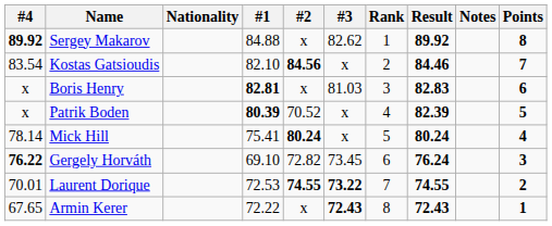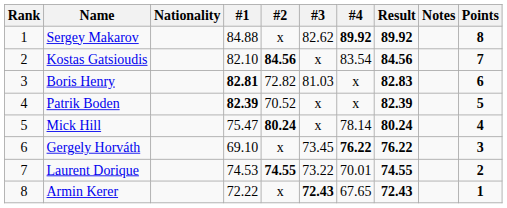 <table class="wikitable sortable" style="text-align:center">
 <tr>
-<th>#4</th>
+<th>Rank</th>
 <th>Name</th>
 <th>Nationality</th>
 <th>#1</th>
 <th>#2</th>
 <th>#3</th>
-<th>Rank</th>
+<th>#4</th>
 <th>Result</th>
 <th>Notes</th>
 <th>Points</th>
 </tr>
 <tr>
-<td><strong>89.92</strong></td>
+<td>1</td>
 <td align=left><a href='#'>Sergey Makarov</a></td>
 <td align=left></td>
 <td>84.88</td>
 <td>x</td>
 <td>82.62</td>
-<td>1</td>
+<td><strong>89.92</strong></td>
 <td><strong>89.92</strong></td>
 <td></td>
 <td><strong>8</strong></td>
 </tr>
 <tr>
-<td>83.54</td>
+<td>2</td>
 <td align=left><a href='#'>Kostas Gatsioudis</a></td>
 <td align=left></td>
 <td>82.10</td>
 <td><strong>84.56</strong></td>
 <td>x</td>
-<td>2</td>
-<td><strong>84.46</strong></td>
+<td>83.54</td>
+<td><strong>84.56</strong></td>
 <td></td>
 <td><strong>7</strong></td>
 </tr>
 <tr>
-<td>x</td>
+<td>3</td>
 <td align=left><a href='#'>Boris Henry</a></td>
 <td align=left></td>
 <td><strong>82.81</strong></td>
+<td>72.82</td>
+<td>81.03</td>
 <td>x</td>
-<td>81.03</td>
-<td>3</td>
 <td><strong>82.83</strong></td>
 <td></td>
 <td><strong>6</strong></td>
 </tr>
 <tr>
-<td>x</td>
+<td>4</td>
 <td align=left><a href='#'>Patrik Boden</a></td>
 <td align=left></td>
-<td><strong>80.39</strong></td>
+<td><strong>82.39</strong></td>
 <td>70.52</td>
 <td>x</td>
-<td>4</td>
+<td>x</td>
 <td><strong>82.39</strong></td>
 <td></td>
 <td><strong>5</strong></td>
 </tr>
 <tr>
-<td>78.14</td>
+<td>5</td>
 <td align=left><a href='#'>Mick Hill</a></td>
 <td align=left></td>
-<td>75.41</td>
+<td>75.47</td>
 <td><strong>80.24</strong></td>
 <td>x</td>
-<td>5</td>
+<td>78.14</td>
 <td><strong>80.24</strong></td>
 <td></td>
 <td><strong>4</strong></td>
 </tr>
 <tr>
-<td><strong>76.22</strong></td>
+<td>6</td>
 <td align=left><a href='#'>Gergely Horváth</a></td>
 <td align=left></td>
 <td>69.10</td>
-<td>72.82</td>
+<td>x</td>
 <td>73.45</td>
-<td>6</td>
-<td><strong>76.24</strong></td>
+<td><strong>76.22</strong></td>
+<td><strong>76.22</strong></td>
 <td></td>
 <td><strong>3</strong></td>
 </tr>
 <tr>
-<td>70.01</td>
+<td>7</td>
 <td align=left><a href='#'>Laurent Dorique</a></td>
 <td align=left></td>
-<td>72.53</td>
+<td>74.53</td>
 <td><strong>74.55</strong></td>
-<td><strong>73.22</strong></td>
-<td>7</td>
+<td>73.22</td>
+<td>70.01</td>
 <td><strong>74.55</strong></td>
 <td></td>
 <td><strong>2</strong></td>
 </tr>
 <tr>
-<td>67.65</td>
+<td>8</td>
 <td align=left><a href='#'>Armin Kerer</a></td>
 <td align=left></td>
 <td>72.22</td>
 <td>x</td>
 <td><strong>72.43</strong></td>
-<td>8</td>
+<td>67.65</td>
 <td><strong>72.43</strong></td>
 <td></td>
 <td><strong>1</strong></td>
 </tr>
 </table>
